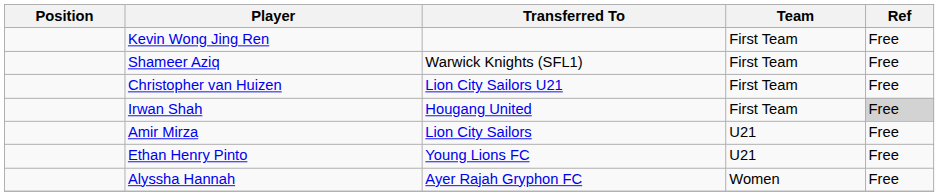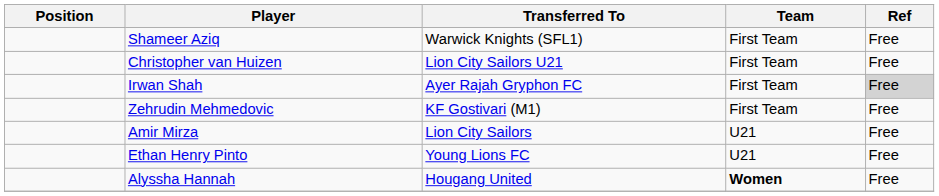 <table class="wikitable sortable" style="width:80%; text-align:center; font-size:100%; text-align:left;">
 <tr>
 <th><strong>Position</strong></th>
 <th><strong>Player</strong></th>
 <th><strong>Transferred To</strong></th>
 <th><strong>Team</strong></th>
 <th><strong>Ref</strong></th>
-</tr>
-<tr>
-<td></td>
-<td> <a href='#'>Kevin Wong Jing Ren</a></td>
-<td></td>
-<td>First Team</td>
-<td>Free</td>
 </tr>
 <tr>
 <td></td>
 <td> <a href='#'>Shameer Aziq</a></td>
 <td> Warwick Knights (SFL1)</td>
 <td>First Team</td>
 <td>Free</td>
 </tr>
 <tr>
 <td></td>
 <td> <a href='#'>Christopher van Huizen</a></td>
 <td> <a href='#'>Lion City Sailors U21</a></td>
 <td>First Team</td>
 <td>Free </td>
 </tr>
 <tr>
 <td></td>
 <td> <a href='#'>Irwan Shah</a></td>
-<td> <a href='#'>Hougang United</a></td>
+<td> <a href='#'>Ayer Rajah Gryphon FC</a></td>
 <td>First Team</td>
 <td style="background: lightgrey;">Free </td>
+</tr>
+<tr>
+<td></td>
+<td> <a href='#'>Zehrudin Mehmedovic</a></td>
+<td> <a href='#'>KF Gostivari</a> (M1)</td>
+<td>First Team</td>
+<td>Free</td>
 </tr>
 <tr>
 <td></td>
 <td> <a href='#'>Amir Mirza</a></td>
 <td> <a href='#'>Lion City Sailors</a></td>
 <td>U21</td>
 <td>Free</td>
 </tr>
 <tr>
 <td></td>
 <td> <a href='#'>Ethan Henry Pinto</a></td>
 <td> <a href='#'>Young Lions FC</a></td>
 <td>U21</td>
 <td>Free</td>
 </tr>
 <tr>
 <td></td>
 <td> <a href='#'>Alyssha Hannah</a></td>
-<td> <a href='#'>Ayer Rajah Gryphon FC</a></td>
-<td>Women</td>
+<td> <a href='#'>Hougang United</a></td>
+<td><strong>Women</strong></td>
 <td>Free</td>
 </tr>
 <tr>
 </tr>
 </table>
